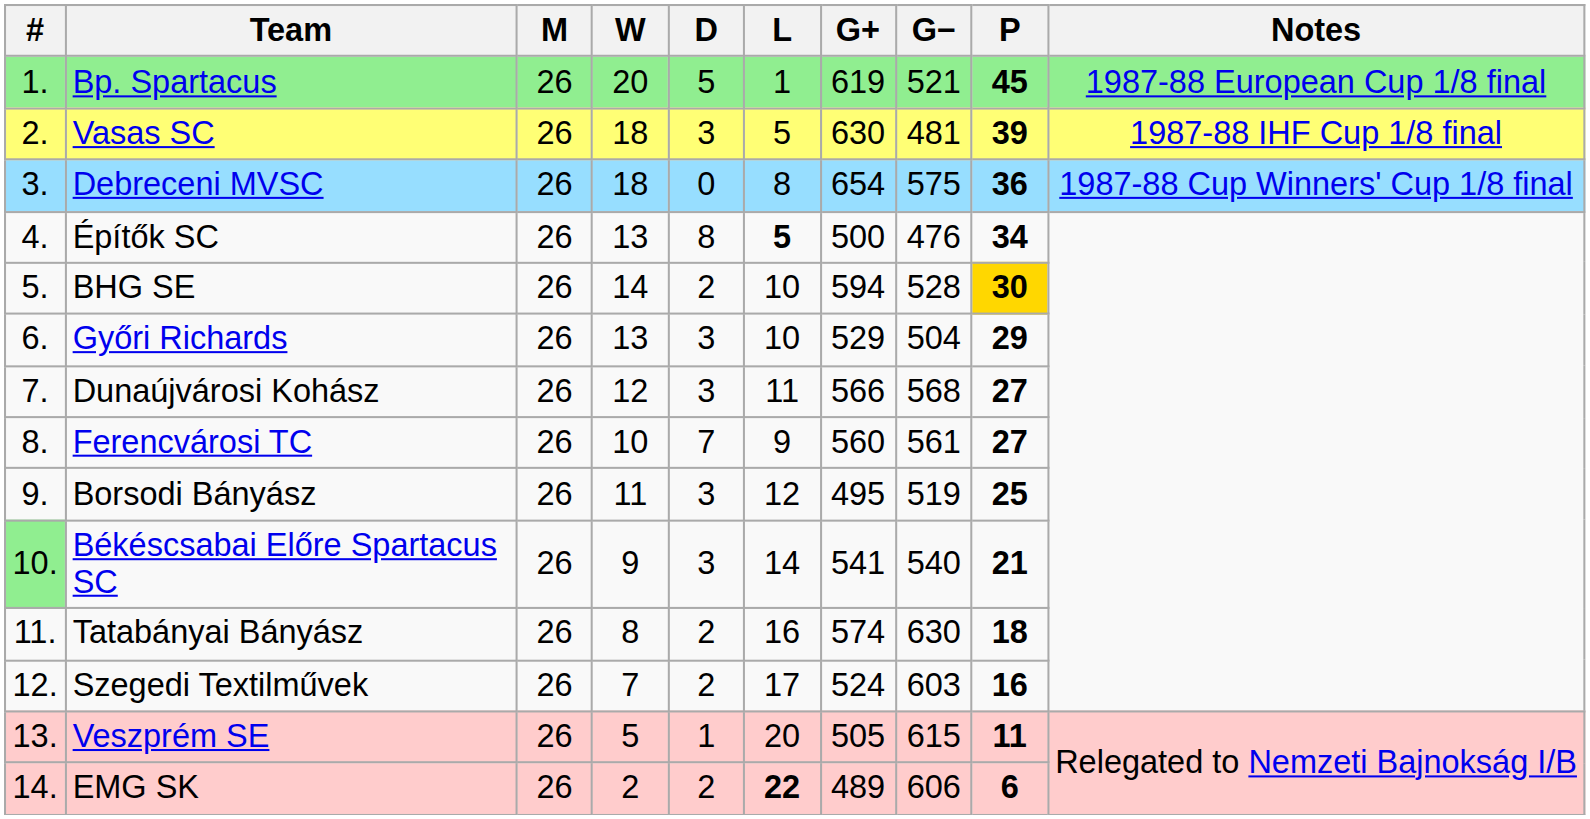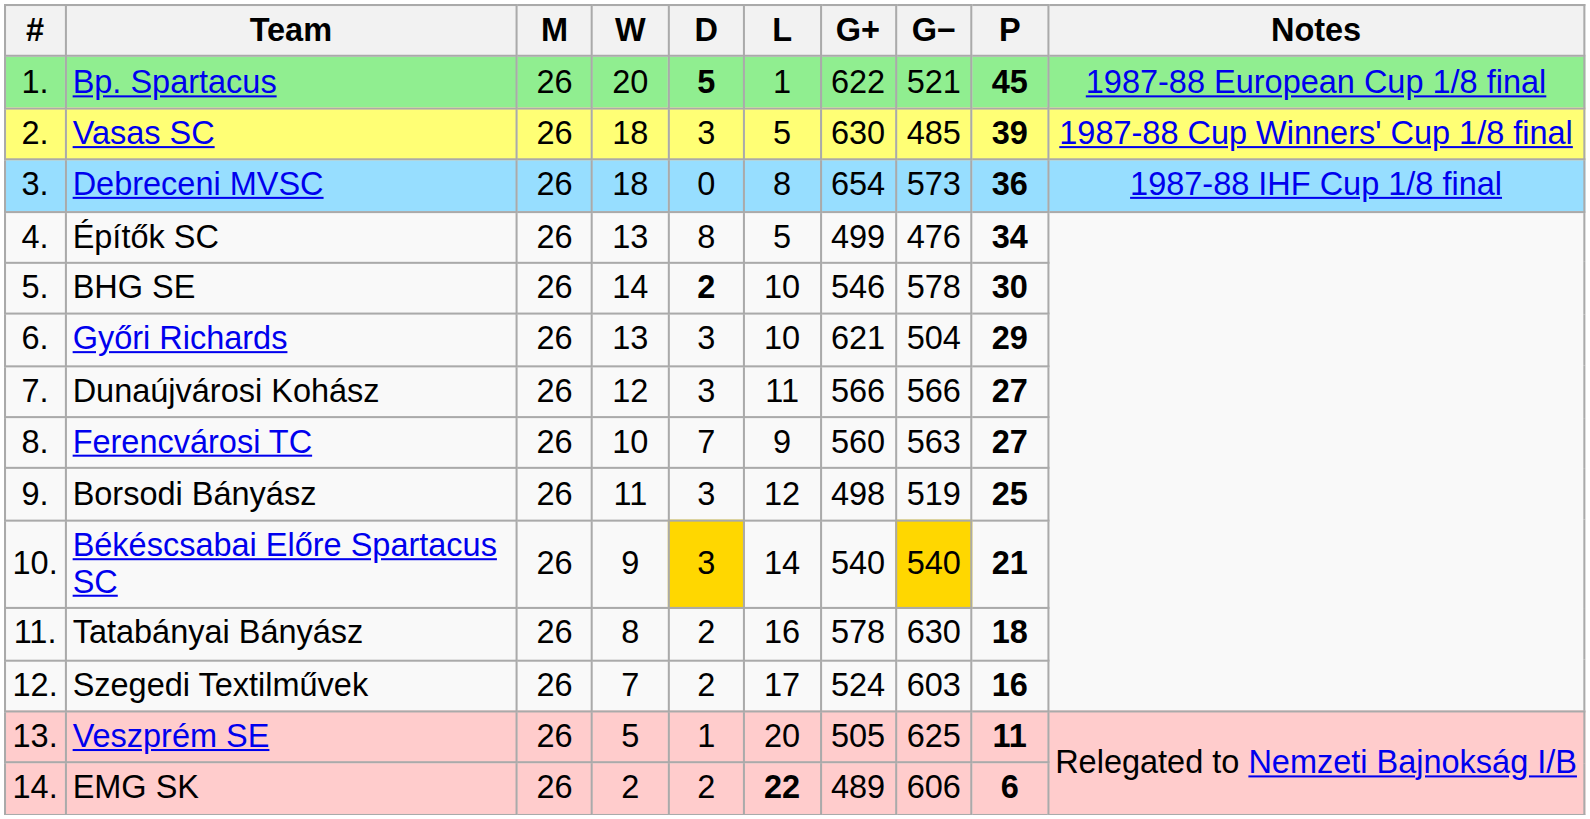 <table class="wikitable" style="text-align: center;">
 <tr>
 <th width="15">#</th>
 <th width="215">Team</th>
 <th width="30">M</th>
 <th width="30">W</th>
 <th width="30">D</th>
 <th width="30">L</th>
 <th width="30">G+</th>
 <th width="30">G−</th>
 <th width="30">P</th>
 <th>Notes</th>
 </tr>
 <tr style="background: #90EE90;">
 <td>1.</td>
 <td align="left"><a href='#'>Bp. Spartacus</a></td>
 <td>26</td>
 <td>20</td>
-<td>5</td>
+<td><strong>5</strong></td>
 <td>1</td>
-<td>619</td>
+<td>622</td>
 <td>521</td>
 <td><strong>45</strong></td>
 <td><a href='#'>1987-88 European Cup 1/8 final</a></td>
 </tr>
 <tr style="background: #FFFF75;">
 <td>2.</td>
 <td align="left"><a href='#'>Vasas SC</a></td>
 <td>26</td>
 <td>18</td>
 <td>3</td>
 <td>5</td>
 <td>630</td>
-<td>481</td>
+<td>485</td>
 <td><strong>39</strong></td>
-<td><a href='#'>1987-88 IHF Cup 1/8 final</a></td>
+<td><a href='#'>1987-88 Cup Winners' Cup 1/8 final</a></td>
 </tr>
 <tr style="background: #97DEFF;">
 <td>3.</td>
 <td align="left"><a href='#'>Debreceni MVSC</a></td>
 <td>26</td>
 <td>18</td>
 <td>0</td>
 <td>8</td>
 <td>654</td>
-<td>575</td>
+<td>573</td>
 <td><strong>36</strong></td>
-<td><a href='#'>1987-88 Cup Winners' Cup 1/8 final</a></td>
+<td><a href='#'>1987-88 IHF Cup 1/8 final</a></td>
 </tr>
 <tr>
 <td>4.</td>
 <td align="left">Építők SC</td>
 <td>26</td>
 <td>13</td>
 <td>8</td>
-<td><strong>5</strong></td>
-<td>500</td>
+<td>5</td>
+<td>499</td>
 <td>476</td>
 <td><strong>34</strong></td>
 </tr>
 <tr>
 <td>5.</td>
 <td align="left">BHG SE</td>
 <td>26</td>
 <td>14</td>
-<td>2</td>
+<td><strong>2</strong></td>
 <td>10</td>
-<td>594</td>
-<td>528</td>
-<td style="background: gold;"><strong>30</strong></td>
+<td>546</td>
+<td>578</td>
+<td><strong>30</strong></td>
 </tr>
 <tr>
 <td>6.</td>
 <td align="left"><a href='#'>Győri Richards</a></td>
 <td>26</td>
 <td>13</td>
 <td>3</td>
 <td>10</td>
-<td>529</td>
+<td>621</td>
 <td>504</td>
 <td><strong>29</strong></td>
 </tr>
 <tr>
 <td>7.</td>
 <td align="left">Dunaújvárosi Kohász</td>
 <td>26</td>
 <td>12</td>
 <td>3</td>
 <td>11</td>
 <td>566</td>
-<td>568</td>
+<td>566</td>
 <td><strong>27</strong></td>
 </tr>
 <tr>
 <td>8.</td>
 <td align="left"><a href='#'>Ferencvárosi TC</a></td>
 <td>26</td>
 <td>10</td>
 <td>7</td>
 <td>9</td>
 <td>560</td>
-<td>561</td>
+<td>563</td>
 <td><strong>27</strong></td>
 </tr>
 <tr>
 <td>9.</td>
 <td align="left">Borsodi Bányász</td>
 <td>26</td>
 <td>11</td>
 <td>3</td>
 <td>12</td>
-<td>495</td>
+<td>498</td>
 <td>519</td>
 <td><strong>25</strong></td>
 </tr>
 <tr>
-<td style="background: lightgreen;">10.</td>
+<td>10.</td>
 <td align="left"><a href='#'>Békéscsabai Előre Spartacus SC</a></td>
 <td>26</td>
 <td>9</td>
-<td>3</td>
+<td style="background: gold;">3</td>
 <td>14</td>
-<td>541</td>
 <td>540</td>
+<td style="background: gold;">540</td>
 <td><strong>21</strong></td>
 </tr>
 <tr>
 <td>11.</td>
 <td align="left">Tatabányai Bányász</td>
 <td>26</td>
 <td>8</td>
 <td>2</td>
 <td>16</td>
-<td>574</td>
+<td>578</td>
 <td>630</td>
 <td><strong>18</strong></td>
 </tr>
 <tr>
 <td>12.</td>
 <td align="left">Szegedi Textilművek</td>
 <td>26</td>
 <td>7</td>
 <td>2</td>
 <td>17</td>
 <td>524</td>
 <td>603</td>
 <td><strong>16</strong></td>
 </tr>
 <tr style="background: #FFCCCC;">
 <td>13.</td>
 <td align="left"><a href='#'>Veszprém SE</a></td>
 <td>26</td>
 <td>5</td>
 <td>1</td>
 <td>20</td>
 <td>505</td>
-<td>615</td>
+<td>625</td>
 <td><strong>11</strong></td>
 <td rowspan="2">Relegated to <a href='#'>Nemzeti Bajnokság I/B</a></td>
 </tr>
 <tr style="background: #FFCCCC;">
 <td>14.</td>
 <td align="left">EMG SK</td>
 <td>26</td>
 <td>2</td>
 <td>2</td>
 <td><strong>22</strong></td>
 <td>489</td>
 <td>606</td>
 <td><strong>6</strong></td>
 </tr>
 </table>
